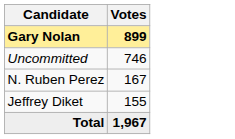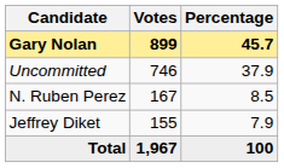 <table class="wikitable" style=" text-align:right;">
 <tr>
 <th>Candidate</th>
 <th>Votes</th>
+<th>Percentage</th>
 </tr>
 <tr style="background:#ffef99;">
 <td style="text-align:left;"><strong>Gary Nolan</strong></td>
 <td><strong>899</strong></td>
+<td><strong>45.7</strong></td>
 </tr>
 <tr>
 <td style="text-align:left;"><em>Uncommitted</em></td>
 <td>746</td>
+<td>37.9</td>
 </tr>
 <tr>
 <td style="text-align:left;">N. Ruben Perez</td>
 <td>167</td>
+<td>8.5</td>
 </tr>
 <tr>
 <td style="text-align:left;">Jeffrey Diket</td>
 <td>155</td>
+<td>7.9</td>
 </tr>
 <tr style="background:#eee;">
 <td style="margin-right:0.50px"><strong>Total</strong></td>
 <td style="margin-right:0.50px"><strong>1,967</strong></td>
+<td style="margin-right:0.50px"><strong>100</strong></td>
 </tr>
 </table>
